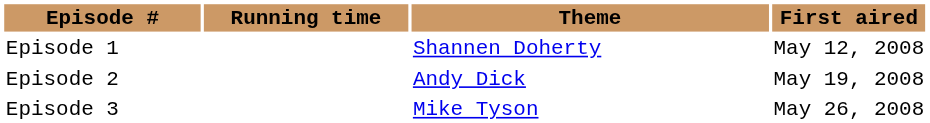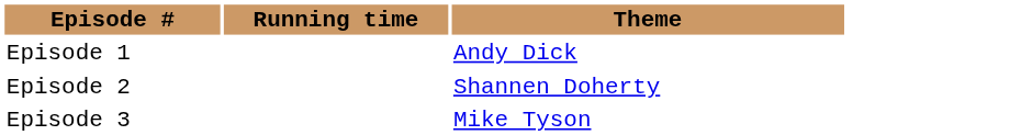 <table class="toccolours">
 <tr>
 <th bgcolor=#cc9966>Episode #</th>
 <th bgcolor=#cc9966>  Running time  </th>
 <th bgcolor=#cc9966>Theme</th>
-<th bgcolor=#cc9966>First aired</th>
 </tr>
 <tr>
 <td style="width:120px">Episode 1</td>
 <td></td>
-<td><a href='#'>Shannen Doherty</a></td>
-<td>May 12, 2008</td>
+<td style="width:220px"><a href='#'>Andy Dick</a></td>
 </tr>
 <tr>
 <td>Episode 2</td>
 <td></td>
-<td style="width:220px"><a href='#'>Andy Dick</a></td>
-<td>May 19, 2008</td>
+<td><a href='#'>Shannen Doherty</a></td>
 </tr>
 <tr>
 <td>Episode 3</td>
 <td></td>
 <td><a href='#'>Mike Tyson</a></td>
-<td>May 26, 2008</td>
 </tr>
 </table>
